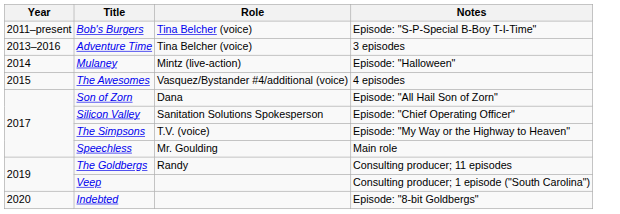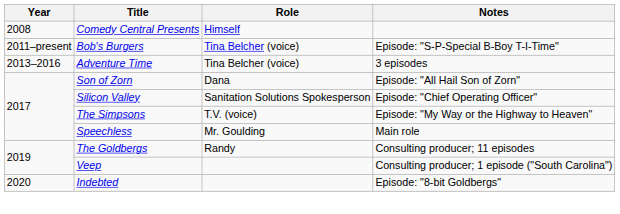 <table class="wikitable sortable">
 <tr>
 <th>Year</th>
 <th>Title</th>
 <th>Role</th>
 <th class="unsortable">Notes</th>
+</tr>
+<tr>
+<td>2008</td>
+<td><em><a href='#'>Comedy Central Presents</a></em></td>
+<td><a href='#'>Himself</a></td>
+<td></td>
 </tr>
 <tr>
 <td>2011–present</td>
 <td><em><a href='#'>Bob's Burgers</a></em></td>
 <td><a href='#'>Tina Belcher</a> (voice)</td>
 <td>Episode: "S-P-Special B-Boy T-I-Time"</td>
 </tr>
 <tr>
 <td>2013–2016</td>
 <td><em><a href='#'>Adventure Time</a></em></td>
 <td>Tina Belcher (voice)</td>
 <td>3 episodes</td>
-</tr>
-<tr>
-<td>2014</td>
-<td><em><a href='#'>Mulaney</a></em></td>
-<td>Mintz (live-action)</td>
-<td>Episode: "Halloween"</td>
-</tr>
-<tr>
-<td>2015</td>
-<td><em><a href='#'>The Awesomes</a></em></td>
-<td>Vasquez/Bystander #4/additional (voice)</td>
-<td>4 episodes</td>
 </tr>
 <tr>
 <td rowspan="4">2017</td>
 <td><em><a href='#'>Son of Zorn</a></em></td>
 <td>Dana</td>
 <td>Episode: "All Hail Son of Zorn"</td>
 </tr>
 <tr>
 <td><a href='#'><em>Silicon Valley</em></a></td>
 <td>Sanitation Solutions Spokesperson</td>
 <td>Episode: "Chief Operating Officer"</td>
 </tr>
 <tr>
 <td><em><a href='#'>The Simpsons</a></em></td>
 <td>T.V. (voice)</td>
 <td>Episode: "My Way or the Highway to Heaven"</td>
 </tr>
 <tr>
 <td><em><a href='#'>Speechless</a></em></td>
 <td>Mr. Goulding</td>
 <td>Main role</td>
 </tr>
 <tr>
 <td rowspan="2">2019</td>
 <td><em><a href='#'>The Goldbergs</a></em></td>
 <td>Randy</td>
 <td>Consulting producer; 11 episodes</td>
 </tr>
 <tr>
 <td><em><a href='#'>Veep</a></em></td>
 <td></td>
 <td>Consulting producer; 1 episode ("South Carolina")</td>
 </tr>
 <tr>
 <td>2020</td>
 <td><em><a href='#'>Indebted</a></em></td>
 <td></td>
 <td>Episode: "8-bit Goldbergs"</td>
 </tr>
 </table>
